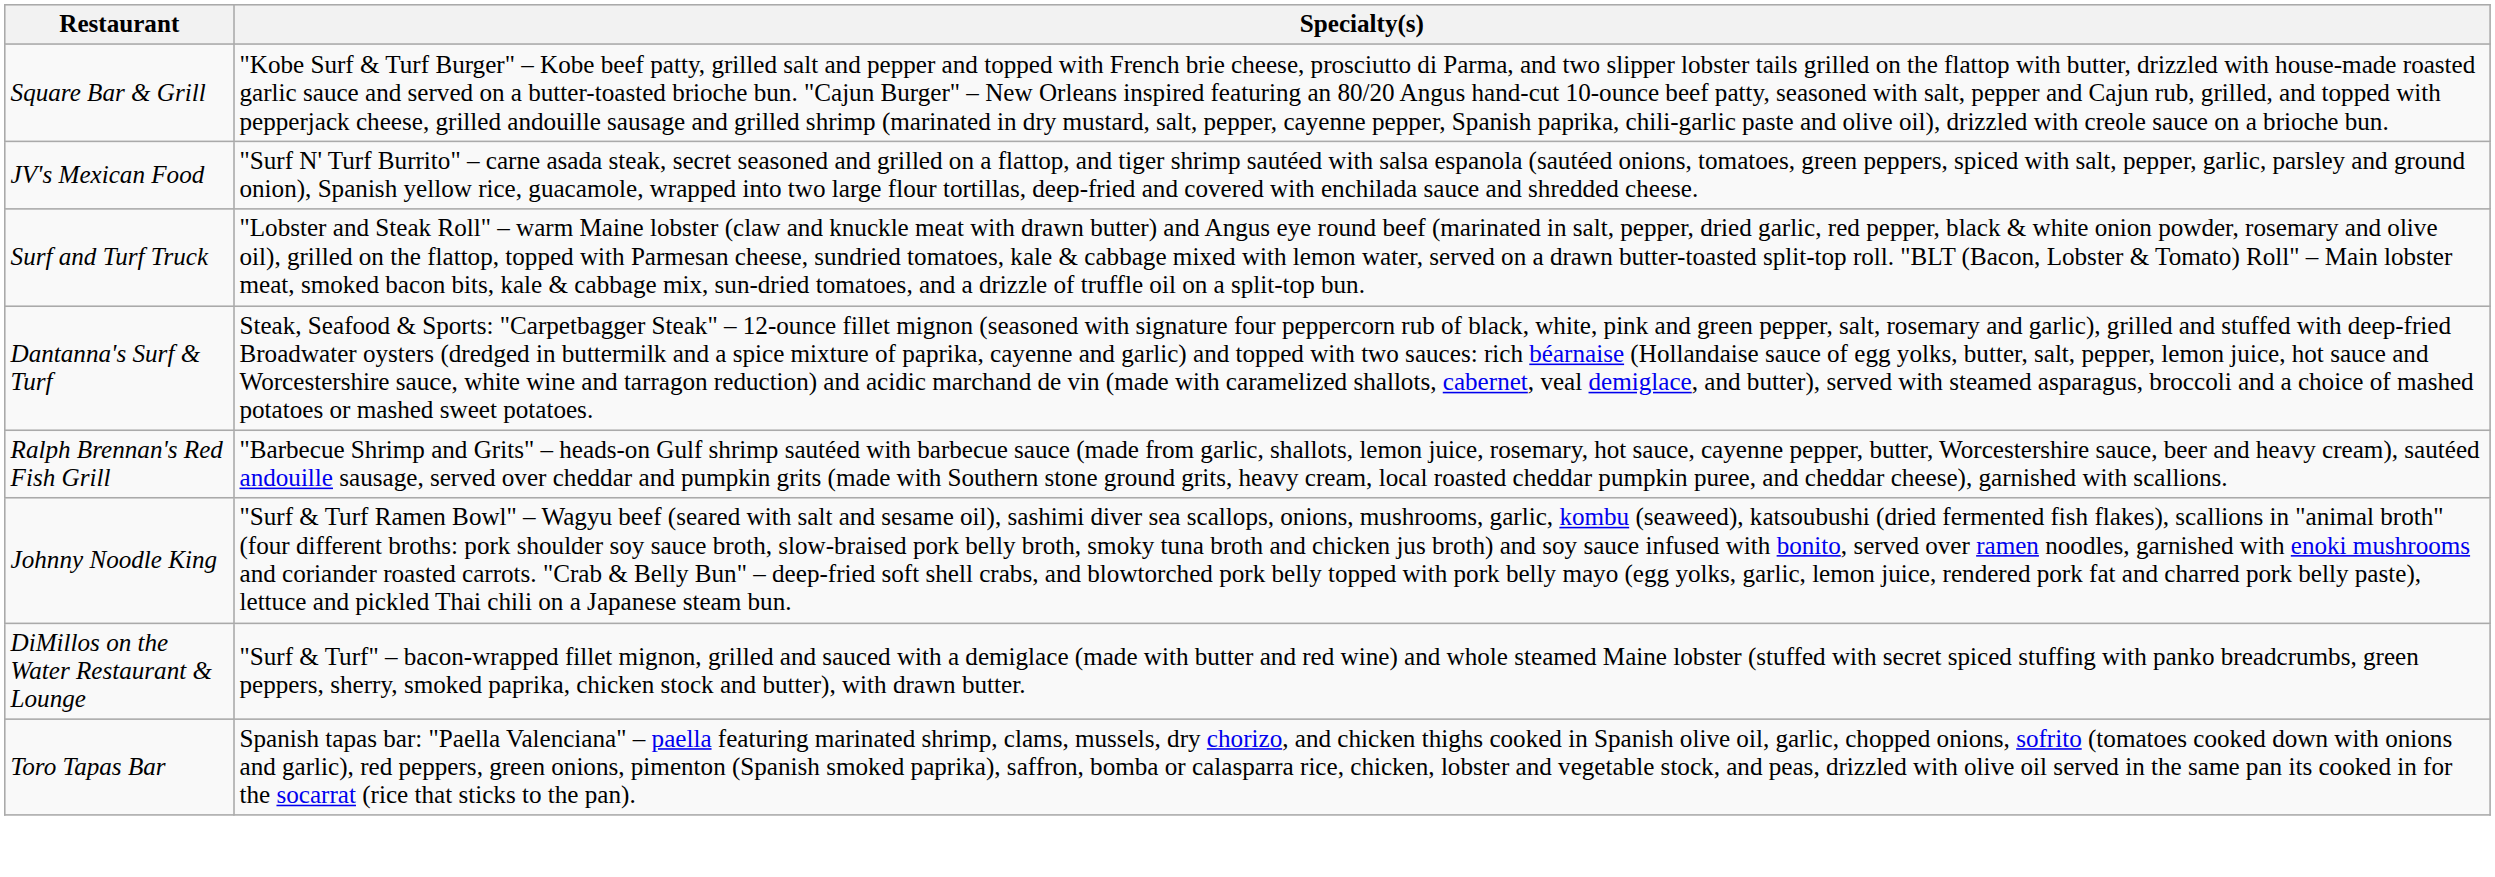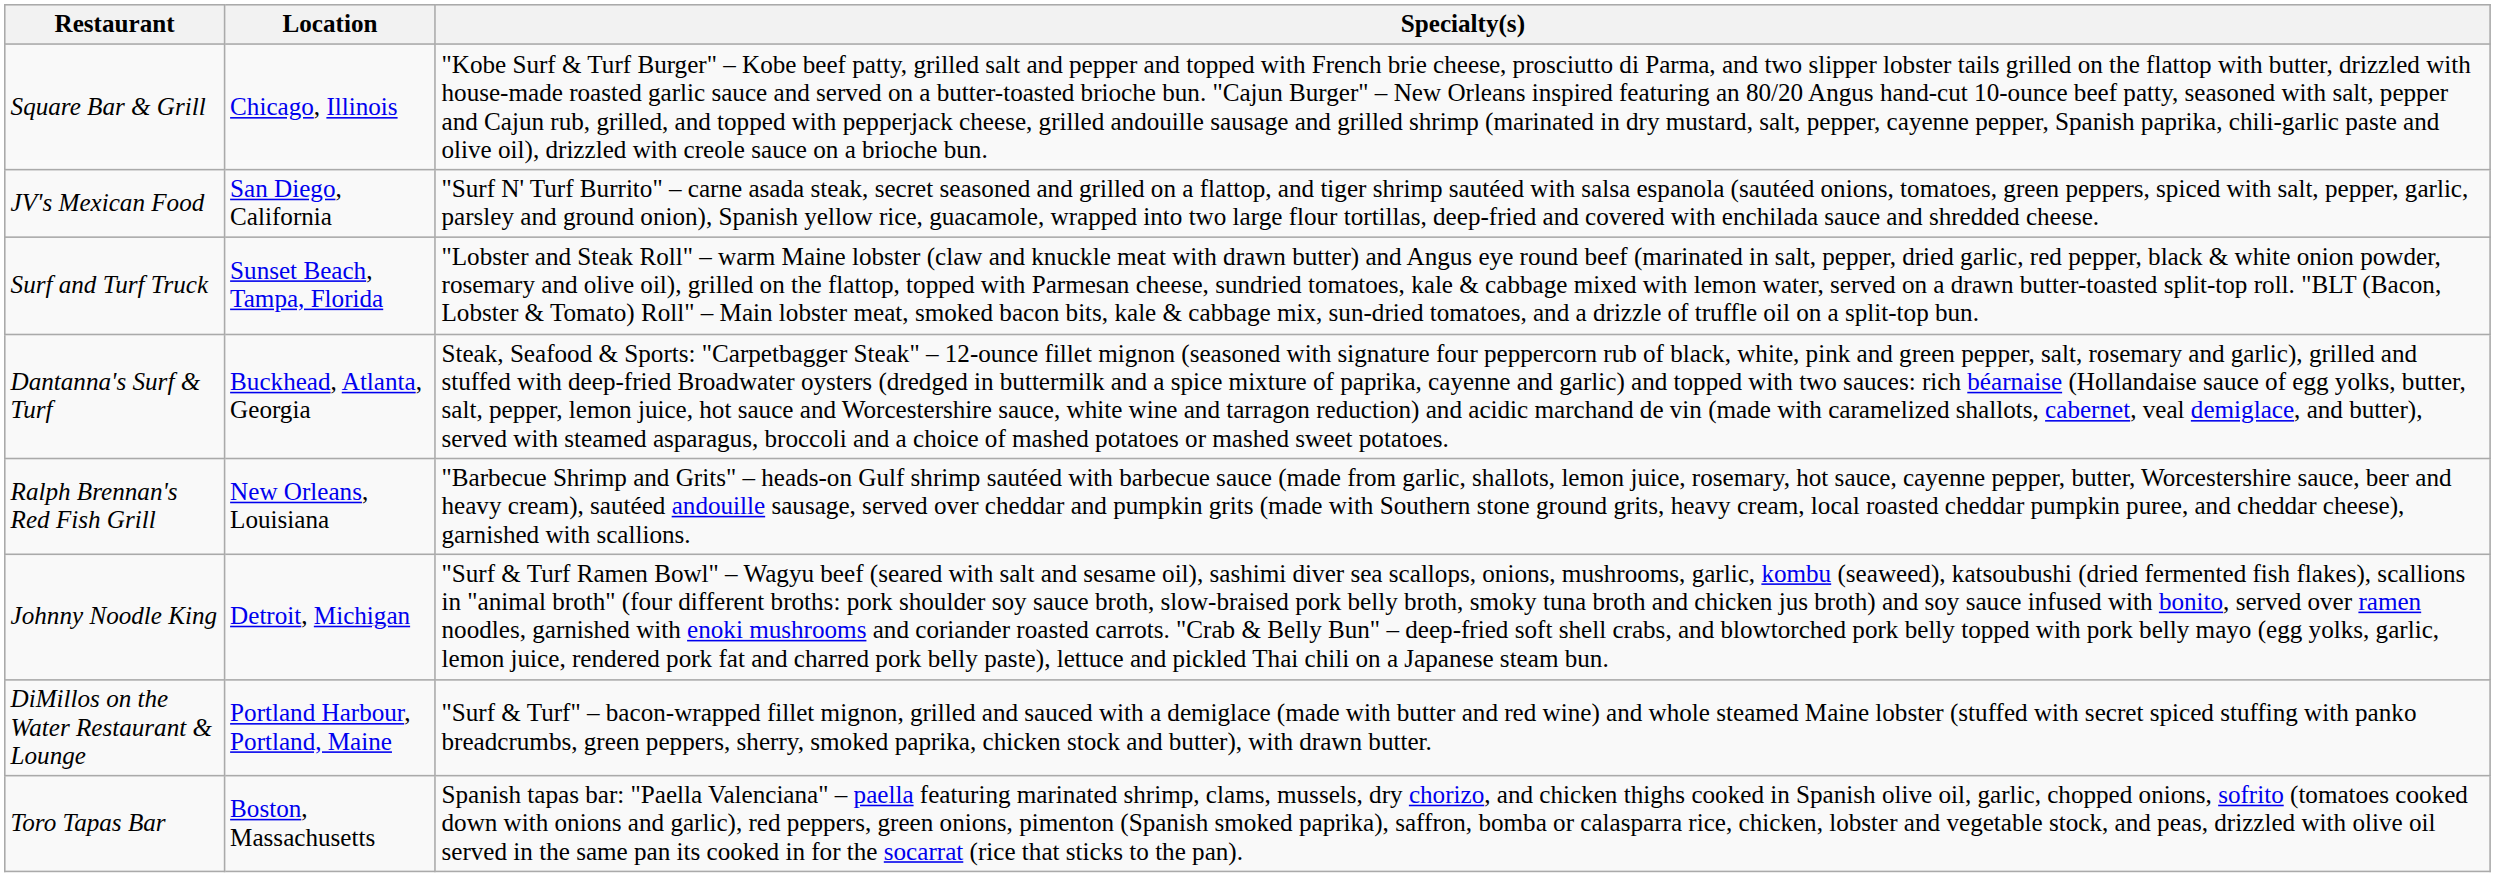 <table class="wikitable" style="width:100%;">
 <tr>
 <th>Restaurant</th>
+<th>Location</th>
 <th>Specialty(s)</th>
 </tr>
 <tr>
 <td><em>Square Bar & Grill</em></td>
+<td><a href='#'>Chicago</a>, <a href='#'>Illinois</a></td>
 <td>"Kobe Surf & Turf Burger" – Kobe beef patty, grilled salt and pepper and topped with French brie cheese, prosciutto di Parma, and two slipper lobster tails grilled on the flattop with butter, drizzled with house-made roasted garlic sauce and served on a butter-toasted brioche bun. "Cajun Burger" – New Orleans inspired featuring an 80/20 Angus hand-cut 10-ounce beef patty, seasoned with salt, pepper and Cajun rub, grilled, and topped with pepperjack cheese, grilled andouille sausage and grilled shrimp (marinated in dry mustard, salt, pepper, cayenne pepper, Spanish paprika, chili-garlic paste and olive oil), drizzled with creole sauce on a brioche bun.</td>
 </tr>
 <tr>
 <td><em>JV's Mexican Food</em></td>
+<td><a href='#'>San Diego</a>, California</td>
 <td>"Surf N' Turf Burrito" – carne asada steak, secret seasoned and grilled on a flattop, and tiger shrimp sautéed with salsa espanola (sautéed onions, tomatoes, green peppers, spiced with salt, pepper, garlic, parsley and ground onion), Spanish yellow rice, guacamole, wrapped into two large flour tortillas, deep-fried and covered with enchilada sauce and shredded cheese.</td>
 </tr>
 <tr>
 <td><em>Surf and Turf Truck</em></td>
+<td><a href='#'>Sunset Beach</a>, <a href='#'>Tampa, Florida</a></td>
 <td>"Lobster and Steak Roll" – warm Maine lobster (claw and knuckle meat with drawn butter) and Angus eye round beef (marinated in salt, pepper, dried garlic, red pepper, black & white onion powder, rosemary and olive oil), grilled on the flattop, topped with Parmesan cheese, sundried tomatoes, kale & cabbage mixed with lemon water, served on a drawn butter-toasted split-top roll. "BLT (Bacon, Lobster & Tomato) Roll" – Main lobster meat, smoked bacon bits, kale & cabbage mix, sun-dried tomatoes, and a drizzle of truffle oil on a split-top bun.</td>
 </tr>
 <tr>
 <td><em>Dantanna's Surf & Turf</em></td>
+<td><a href='#'>Buckhead</a>, <a href='#'>Atlanta</a>, Georgia</td>
 <td>Steak, Seafood & Sports:  "Carpetbagger Steak" – 12-ounce fillet mignon (seasoned with signature four peppercorn rub of black, white, pink and green pepper, salt, rosemary and garlic), grilled and stuffed with deep-fried Broadwater oysters (dredged in buttermilk and a spice mixture of paprika, cayenne and garlic) and topped with two sauces: rich <a href='#'>béarnaise</a> (Hollandaise sauce of egg yolks, butter, salt, pepper, lemon juice, hot sauce and Worcestershire sauce, white wine and tarragon reduction) and acidic marchand de vin (made with caramelized shallots, <a href='#'>cabernet</a>, veal <a href='#'>demiglace</a>, and butter), served with steamed asparagus, broccoli and a choice of mashed potatoes or mashed sweet potatoes.</td>
 </tr>
 <tr>
 <td><em>Ralph Brennan's Red Fish Grill</em></td>
+<td><a href='#'>New Orleans</a>, Louisiana</td>
 <td>"Barbecue Shrimp and Grits" – heads-on Gulf shrimp sautéed with barbecue sauce (made from garlic, shallots, lemon juice, rosemary, hot sauce, cayenne pepper, butter, Worcestershire sauce, beer and heavy cream), sautéed <a href='#'>andouille</a> sausage, served over cheddar and pumpkin grits (made with Southern stone ground grits, heavy cream, local roasted cheddar pumpkin puree, and cheddar cheese), garnished with scallions.</td>
 </tr>
 <tr>
 <td><em>Johnny Noodle King</em></td>
+<td><a href='#'>Detroit</a>, <a href='#'>Michigan</a></td>
 <td>"Surf & Turf Ramen Bowl" – Wagyu beef (seared with salt and sesame oil), sashimi diver sea scallops, onions, mushrooms, garlic, <a href='#'>kombu</a> (seaweed), katsoubushi (dried fermented fish flakes), scallions in "animal broth" (four different broths: pork shoulder soy sauce broth, slow-braised pork belly broth, smoky tuna broth and chicken jus broth) and soy sauce infused with <a href='#'>bonito</a>, served over <a href='#'>ramen</a> noodles, garnished with <a href='#'>enoki mushrooms</a> and coriander roasted carrots. "Crab & Belly Bun" – deep-fried soft shell crabs, and blowtorched pork belly topped with pork belly mayo (egg yolks, garlic, lemon juice, rendered pork fat and charred pork belly paste), lettuce and pickled Thai chili on a Japanese steam bun.</td>
 </tr>
 <tr>
 <td><em>DiMillos on the Water Restaurant & Lounge</em></td>
+<td><a href='#'>Portland Harbour</a>, <a href='#'>Portland, Maine</a></td>
 <td>"Surf & Turf" – bacon-wrapped fillet mignon, grilled and sauced with a demiglace (made with butter and red wine) and whole steamed Maine lobster (stuffed with secret spiced stuffing with panko breadcrumbs, green peppers, sherry, smoked paprika, chicken stock and butter), with drawn butter.</td>
 </tr>
 <tr>
 <td><em>Toro Tapas Bar</em></td>
+<td><a href='#'>Boston</a>, Massachusetts</td>
 <td>Spanish tapas bar: "Paella Valenciana" – <a href='#'>paella</a> featuring marinated shrimp, clams, mussels, dry <a href='#'>chorizo</a>, and chicken thighs cooked in Spanish olive oil, garlic, chopped onions, <a href='#'>sofrito</a> (tomatoes cooked down with onions and garlic), red peppers, green onions, pimenton (Spanish smoked paprika), saffron, bomba or calasparra rice, chicken, lobster and vegetable stock, and peas, drizzled with olive oil served in the same pan its cooked in for the <a href='#'>socarrat</a> (rice that sticks to the pan).</td>
 </tr>
 </table>
